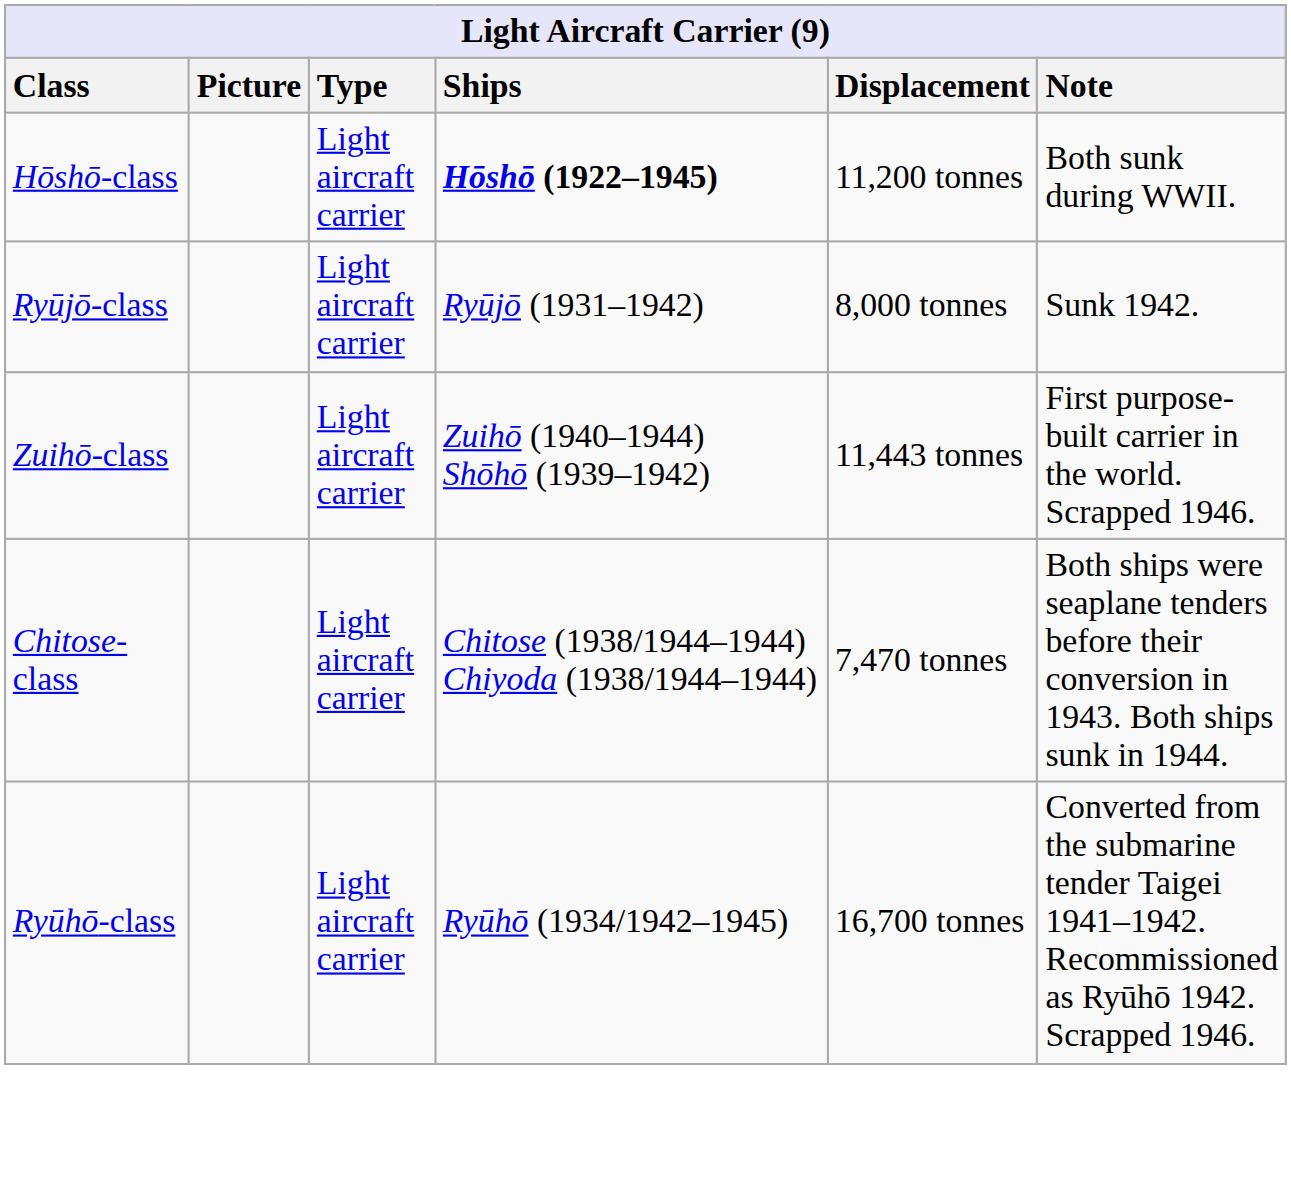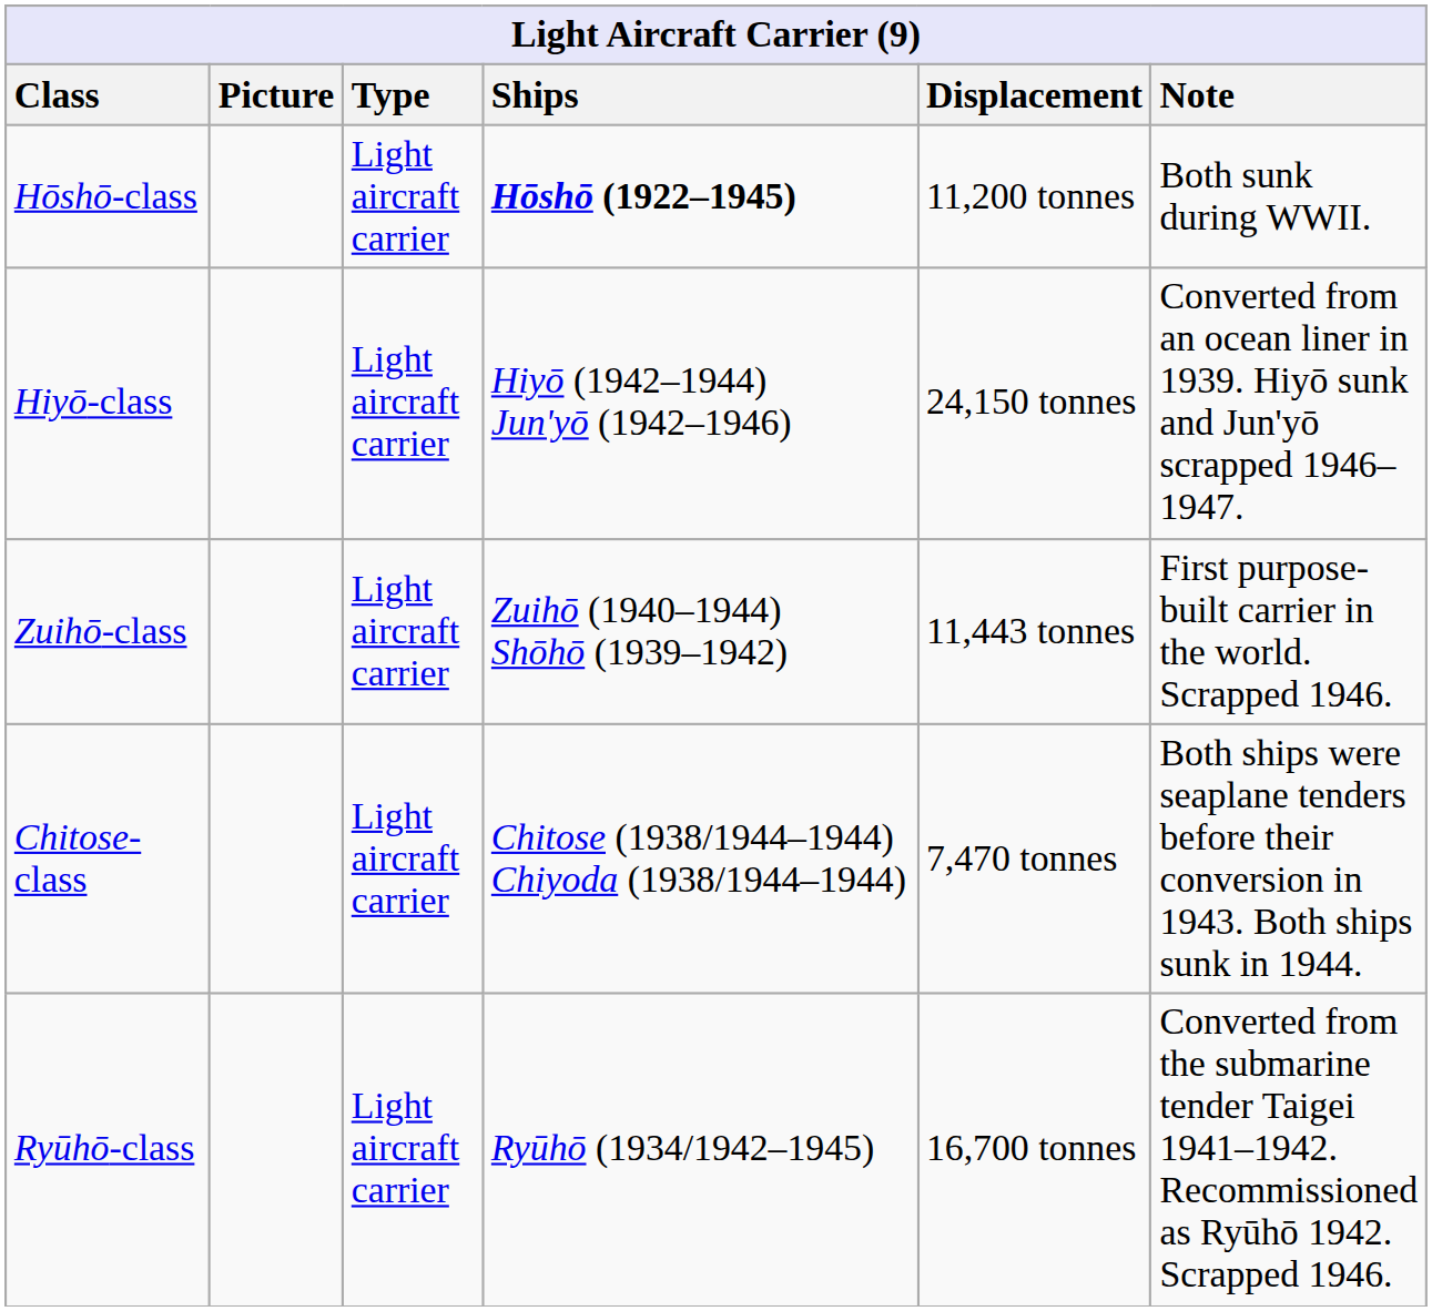 <table class="wikitable ">
 <tr>
 <th colspan="6" style="background: lavender;">Light Aircraft Carrier (9)</th>
 </tr>
 <tr>
 <th style="text-align:left; width:15%;">Class</th>
 <th style="text-align:left; width:9%;">Picture</th>
 <th style="text-align:left; width:10%;">Type</th>
 <th style="text-align:left; width:33%;">Ships</th>
 <th style="text-align:left; width:15%;">Displacement</th>
 <th style="text-align:left; width:20%;">Note</th>
 </tr>
 <tr>
 <td><a href='#'><em>Hōshō</em>-class</a></td>
 <td></td>
 <td><a href='#'>Light aircraft carrier</a></td>
 <td><strong><a href='#'><em>Hōshō</em></a> (1922–1945)</strong></td>
 <td>11,200 tonnes</td>
 <td>Both sunk during WWII.</td>
 </tr>
 <tr>
-<td><a href='#'><em>Ryūjō</em>-class</a></td>
+<td><a href='#'><em>Hiyō</em>-class</a></td>
 <td></td>
 <td><a href='#'>Light aircraft carrier</a></td>
-<td><a href='#'><em>Ryūjō</em></a> (1931–1942)</td>
-<td>8,000 tonnes</td>
-<td>Sunk 1942.</td>
+<td><a href='#'><em>Hiyō</em></a> (1942–1944)<br><a href='#'><em>Jun'yō</em></a> (1942–1946)</td>
+<td>24,150 tonnes</td>
+<td>Converted from an ocean liner in 1939. Hiyō sunk and Jun'yō scrapped 1946–1947.</td>
 </tr>
 <tr>
 <td><a href='#'><em>Zuihō</em>-class</a></td>
 <td></td>
 <td><a href='#'>Light aircraft carrier</a></td>
 <td><a href='#'><em>Zuihō</em></a> (1940–1944)<br><a href='#'><em>Shōhō</em></a> (1939–1942)</td>
 <td>11,443 tonnes</td>
 <td>First purpose-built carrier in the world. Scrapped 1946.</td>
 </tr>
 <tr>
 <td><a href='#'><em>Chitose</em>-class</a></td>
 <td></td>
 <td><a href='#'>Light aircraft carrier</a></td>
 <td><a href='#'><em>Chitose</em></a> (1938/1944–1944)<br><a href='#'><em>Chiyoda</em></a> (1938/1944–1944)</td>
 <td>7,470 tonnes</td>
 <td>Both ships were seaplane tenders before their conversion in 1943. Both ships sunk in 1944.</td>
 </tr>
 <tr>
 <td><a href='#'><em>Ryūhō</em>-class</a></td>
 <td></td>
 <td><a href='#'>Light aircraft carrier</a></td>
 <td><a href='#'><em>Ryūhō</em></a> (1934/1942–1945)</td>
 <td>16,700 tonnes</td>
 <td>Converted from the submarine tender Taigei 1941–1942. Recommissioned as Ryūhō 1942. Scrapped 1946.</td>
 </tr>
 <tr>
 </tr>
 </table>
